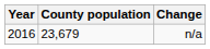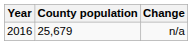 <table class="wikitable">
 <tr>
 <th>Year</th>
 <th>County population</th>
 <th>Change</th>
 </tr>
 <tr>
 <td>2016</td>
-<td>23,679</td>
+<td>25,679</td>
 <td align="right">n/a</td>
 </tr>
 </table>
